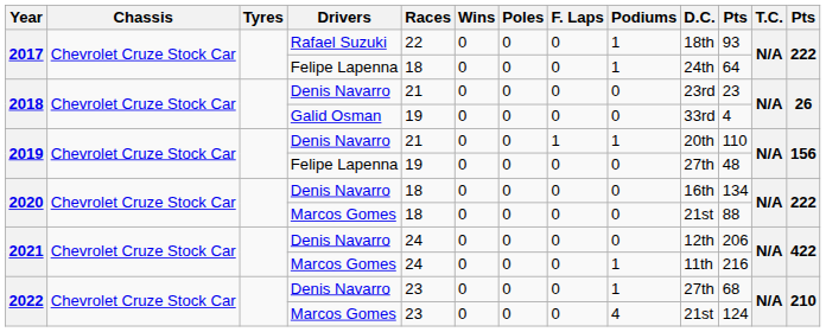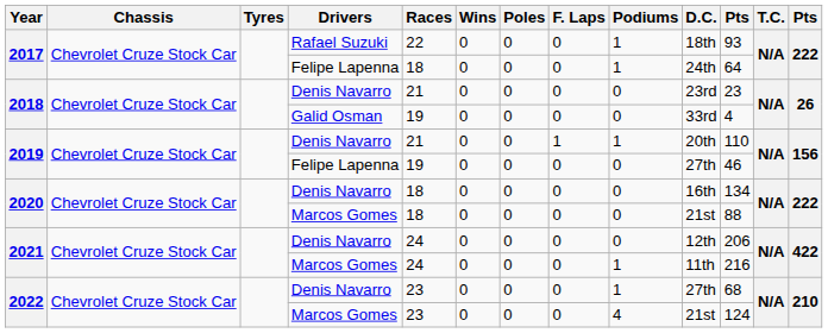 <table class="wikitable">
 <tr>
 <th>Year</th>
 <th>Chassis</th>
 <th>Tyres</th>
 <th>Drivers</th>
 <th>Races</th>
 <th>Wins</th>
 <th>Poles</th>
 <th>F. Laps</th>
 <th>Podiums</th>
 <th>D.C.</th>
 <th>Pts</th>
 <th>T.C.</th>
 <th>Pts</th>
 </tr>
 <tr>
 <th rowspan="2"><a href='#'>2017</a></th>
 <td rowspan="2"><a href='#'>Chevrolet Cruze Stock Car</a></td>
 <td rowspan="2"></td>
 <td> <a href='#'>Rafael Suzuki</a></td>
 <td>22</td>
 <td>0</td>
 <td>0</td>
 <td>0</td>
 <td>1</td>
 <td>18th</td>
 <td>93</td>
 <th rowspan="2">N/A</th>
 <th rowspan="2">222</th>
 </tr>
 <tr>
 <td> Felipe Lapenna</td>
 <td>18</td>
 <td>0</td>
 <td>0</td>
 <td>0</td>
 <td>1</td>
 <td>24th</td>
 <td>64</td>
 </tr>
 <tr>
 <th rowspan="2"><a href='#'>2018</a></th>
 <td rowspan="2"><a href='#'>Chevrolet Cruze Stock Car</a></td>
 <td rowspan="2"></td>
 <td> <a href='#'>Denis Navarro</a></td>
 <td>21</td>
 <td>0</td>
 <td>0</td>
 <td>0</td>
 <td>0</td>
 <td>23rd</td>
 <td>23</td>
 <th rowspan="2">N/A</th>
 <th rowspan="2">26</th>
 </tr>
 <tr>
 <td> <a href='#'>Galid Osman</a></td>
 <td>19</td>
 <td>0</td>
 <td>0</td>
 <td>0</td>
 <td>0</td>
 <td>33rd</td>
 <td>4</td>
 </tr>
 <tr>
 <th rowspan="2"><a href='#'>2019</a></th>
 <td rowspan="2"><a href='#'>Chevrolet Cruze Stock Car</a></td>
 <td rowspan="2"></td>
 <td> <a href='#'>Denis Navarro</a></td>
 <td>21</td>
 <td>0</td>
 <td>0</td>
 <td>1</td>
 <td>1</td>
 <td>20th</td>
 <td>110</td>
 <th rowspan="2">N/A</th>
 <th rowspan="2">156</th>
 </tr>
 <tr>
 <td> Felipe Lapenna</td>
 <td>19</td>
 <td>0</td>
 <td>0</td>
 <td>0</td>
 <td>0</td>
 <td>27th</td>
-<td>48</td>
+<td>46</td>
 </tr>
 <tr>
 <th rowspan="2"><a href='#'>2020</a></th>
 <td rowspan="2"><a href='#'>Chevrolet Cruze Stock Car</a></td>
 <td rowspan="2"></td>
 <td> <a href='#'>Denis Navarro</a></td>
 <td>18</td>
 <td>0</td>
 <td>0</td>
 <td>0</td>
 <td>0</td>
 <td>16th</td>
 <td>134</td>
 <th rowspan="2">N/A</th>
 <th rowspan="2">222</th>
 </tr>
 <tr>
 <td> <a href='#'>Marcos Gomes</a></td>
 <td>18</td>
 <td>0</td>
 <td>0</td>
 <td>0</td>
 <td>0</td>
 <td>21st</td>
 <td>88</td>
 </tr>
 <tr>
 <th rowspan="2"><a href='#'>2021</a></th>
 <td rowspan="2"><a href='#'>Chevrolet Cruze Stock Car</a></td>
 <td rowspan="2"></td>
 <td> <a href='#'>Denis Navarro</a></td>
 <td>24</td>
 <td>0</td>
 <td>0</td>
 <td>0</td>
 <td>0</td>
 <td>12th</td>
 <td>206</td>
 <th rowspan="2">N/A</th>
 <th rowspan="2">422</th>
 </tr>
 <tr>
 <td> <a href='#'>Marcos Gomes</a></td>
 <td>24</td>
 <td>0</td>
 <td>0</td>
 <td>0</td>
 <td>1</td>
 <td>11th</td>
 <td>216</td>
 </tr>
 <tr>
 <th rowspan="2"><a href='#'>2022</a></th>
 <td rowspan="2"><a href='#'>Chevrolet Cruze Stock Car</a></td>
 <td rowspan="2"></td>
 <td> <a href='#'>Denis Navarro</a></td>
 <td>23</td>
 <td>0</td>
 <td>0</td>
 <td>0</td>
 <td>1</td>
 <td>27th</td>
 <td>68</td>
 <th rowspan="2">N/A</th>
 <th rowspan="2">210</th>
 </tr>
 <tr>
 <td> <a href='#'>Marcos Gomes</a></td>
 <td>23</td>
 <td>0</td>
 <td>0</td>
 <td>0</td>
 <td>4</td>
 <td>21st</td>
 <td>124</td>
 </tr>
 </table>
